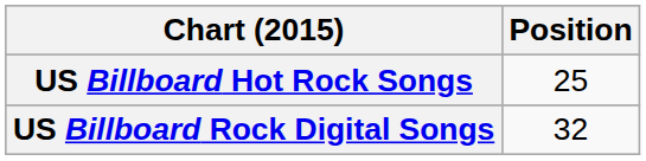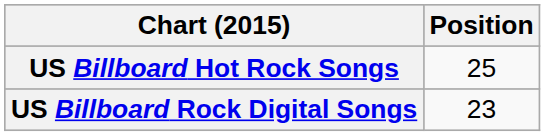 <table class="wikitable plainrowheaders sortable">
 <tr>
 <th>Chart (2015)</th>
 <th>Position</th>
 </tr>
 <tr>
 <th scope="row">US <a href='#'><em>Billboard</em> Hot Rock Songs</a></th>
 <td style="text-align:center;">25</td>
 </tr>
 <tr>
 <th scope="row">US <a href='#'><em>Billboard</em> Rock Digital Songs</a></th>
-<td style="text-align:center;">32</td>
+<td style="text-align:center;">23</td>
 </tr>
 </table>
